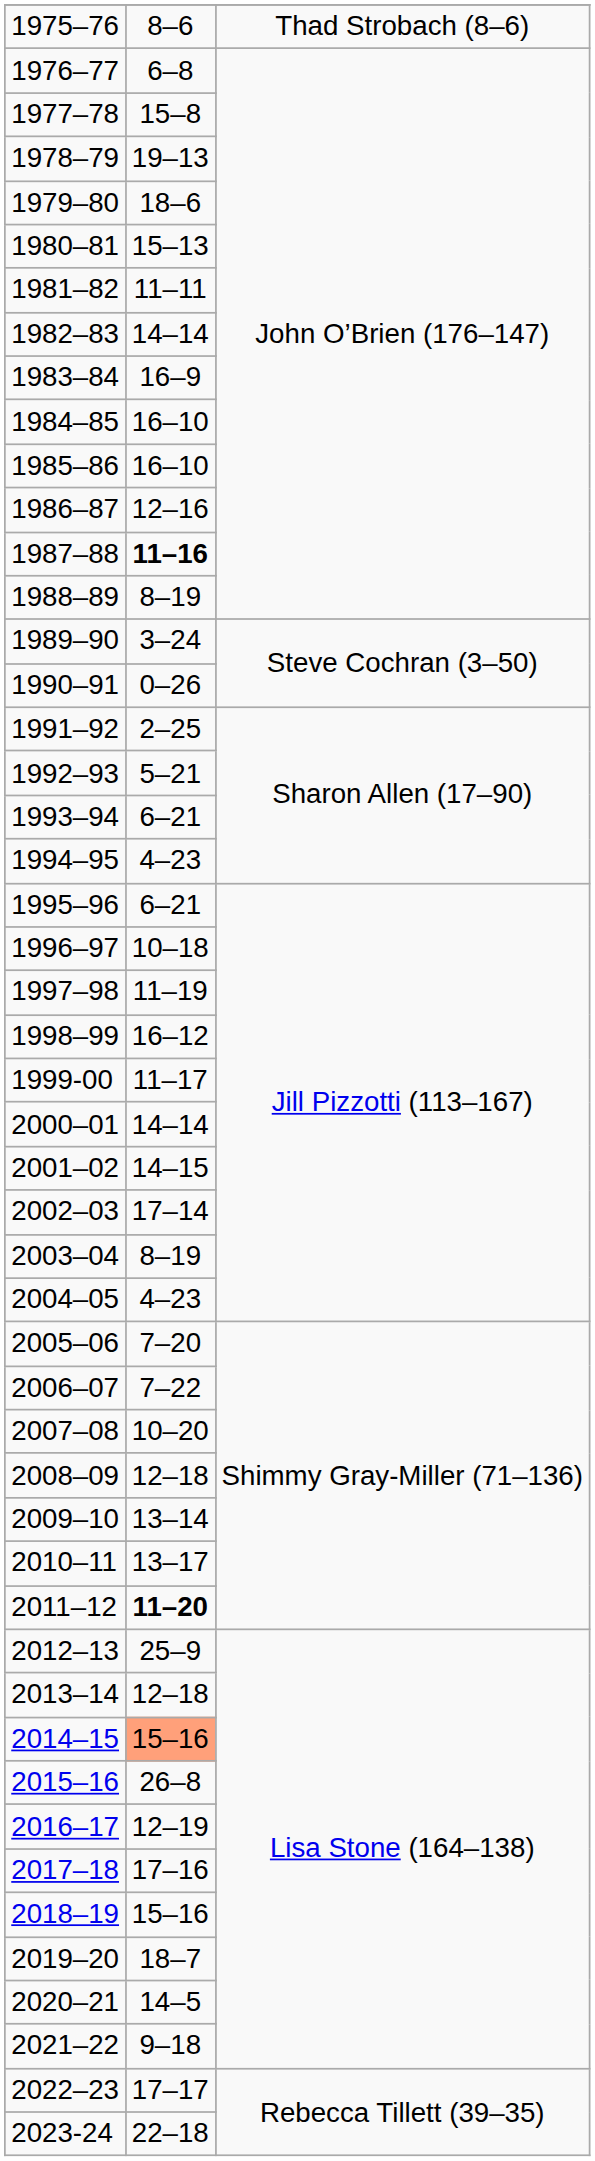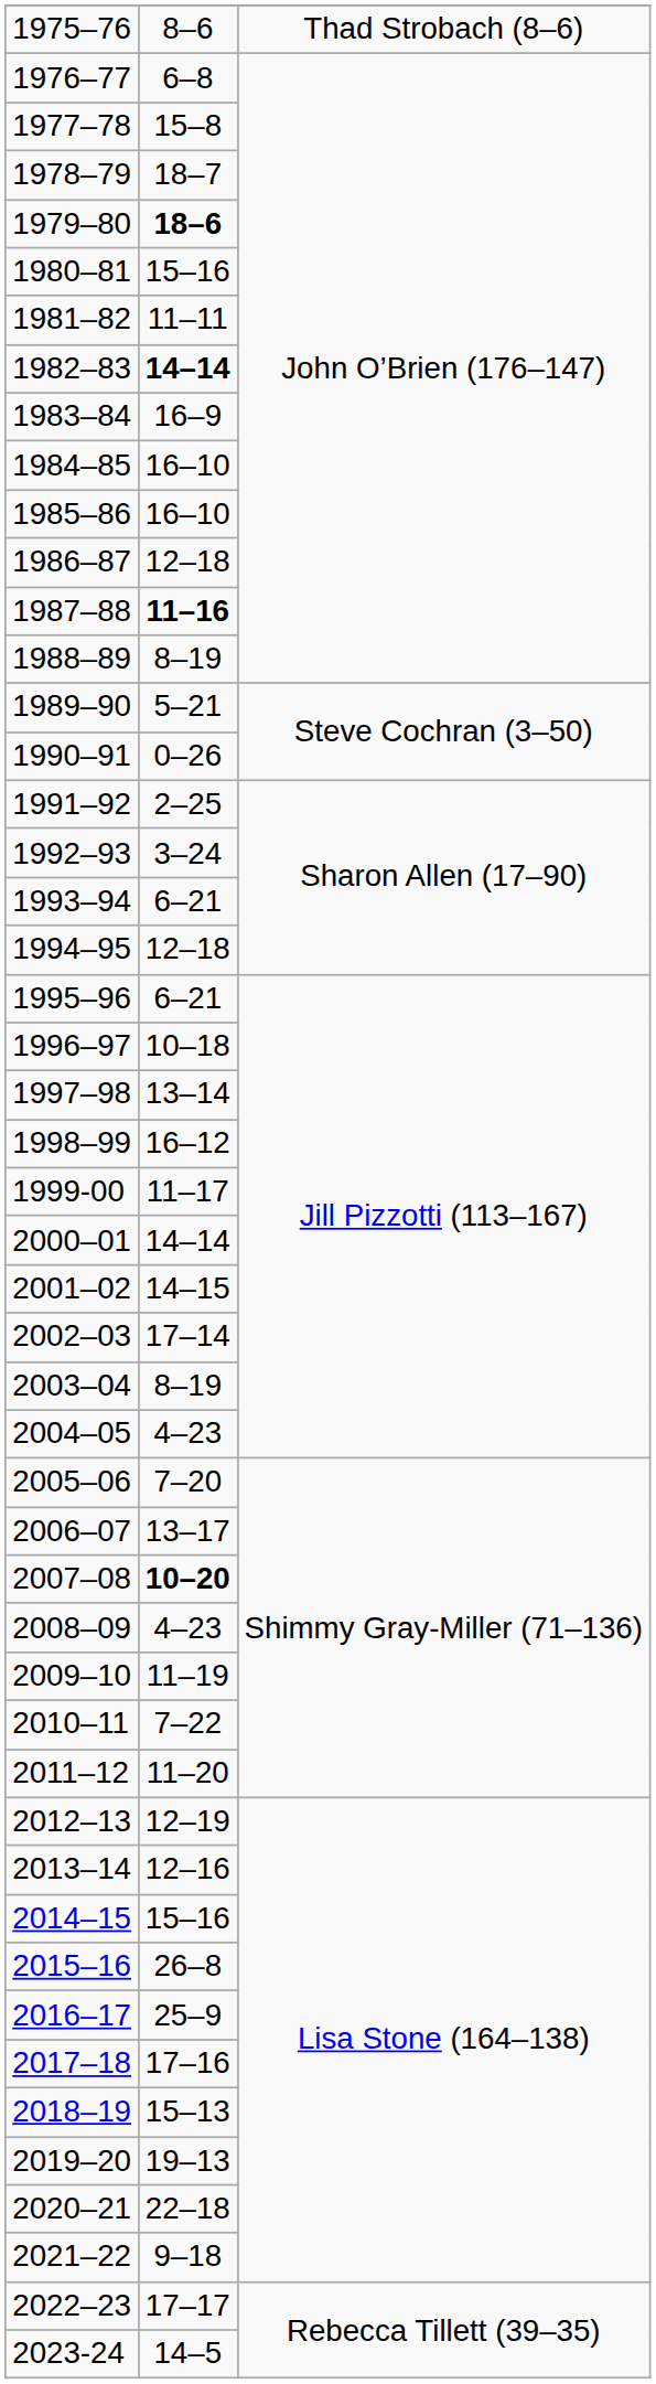 <table class="wikitable" style="text-align:center">
 <tr>
 </tr>
 <tr>
 <td style="text-align:left">1975–76</td>
 <td>8–6</td>
 <td>Thad Strobach (8–6)</td>
 </tr>
 <tr>
 <td style="text-align:left">1976–77</td>
 <td>6–8</td>
 <td rowspan="13">John O’Brien (176–147)</td>
 </tr>
 <tr>
 <td style="text-align:left">1977–78</td>
 <td>15–8</td>
 </tr>
 <tr>
 <td style="text-align:left">1978–79</td>
-<td>19–13</td>
+<td>18–7</td>
 </tr>
 <tr>
 <td style="text-align:left">1979–80</td>
-<td>18–6</td>
+<td><strong>18–6</strong></td>
 </tr>
 <tr>
 <td style="text-align:left">1980–81</td>
-<td>15–13</td>
+<td>15–16</td>
 </tr>
 <tr>
 <td style="text-align:left">1981–82</td>
 <td>11–11</td>
 </tr>
 <tr>
 <td style="text-align:left">1982–83</td>
-<td>14–14</td>
+<td><strong>14–14</strong></td>
 </tr>
 <tr>
 <td style="text-align:left">1983–84</td>
 <td>16–9</td>
 </tr>
 <tr>
 <td style="text-align:left">1984–85</td>
 <td>16–10</td>
 </tr>
 <tr>
 <td style="text-align:left">1985–86</td>
 <td>16–10</td>
 </tr>
 <tr>
 <td style="text-align:left">1986–87</td>
-<td>12–16</td>
+<td>12–18</td>
 </tr>
 <tr>
 <td style="text-align:left">1987–88</td>
 <td><strong>11–16</strong></td>
 </tr>
 <tr>
 <td style="text-align:left">1988–89</td>
 <td>8–19</td>
 </tr>
 <tr>
 <td style="text-align:left">1989–90</td>
-<td>3–24</td>
+<td>5–21</td>
 <td rowspan="2">Steve Cochran (3–50)</td>
 </tr>
 <tr>
 <td style="text-align:left">1990–91</td>
 <td>0–26</td>
 </tr>
 <tr>
 <td style="text-align:left">1991–92</td>
 <td>2–25</td>
 <td rowspan="4">Sharon Allen (17–90)</td>
 </tr>
 <tr>
 <td style="text-align:left">1992–93</td>
-<td>5–21</td>
+<td>3–24</td>
 </tr>
 <tr>
 <td style="text-align:left">1993–94</td>
 <td>6–21</td>
 </tr>
 <tr>
 <td style="text-align:left">1994–95</td>
-<td>4–23</td>
+<td>12–18</td>
 </tr>
 <tr>
 <td style="text-align:left">1995–96</td>
 <td>6–21</td>
 <td rowspan="10"><a href='#'>Jill Pizzotti</a> (113–167)</td>
 </tr>
 <tr>
 <td style="text-align:left">1996–97</td>
 <td>10–18</td>
 </tr>
 <tr>
 <td style="text-align:left">1997–98</td>
-<td>11–19</td>
+<td>13–14</td>
 </tr>
 <tr>
 <td style="text-align:left">1998–99</td>
 <td>16–12</td>
 </tr>
 <tr>
 <td style="text-align:left">1999-00</td>
 <td>11–17</td>
 </tr>
 <tr>
 <td style="text-align:left">2000–01</td>
 <td>14–14</td>
 </tr>
 <tr>
 <td style="text-align:left">2001–02</td>
 <td>14–15</td>
 </tr>
 <tr>
 <td style="text-align:left">2002–03</td>
 <td>17–14</td>
 </tr>
 <tr>
 <td style="text-align:left">2003–04</td>
 <td>8–19</td>
 </tr>
 <tr>
 <td style="text-align:left">2004–05</td>
 <td>4–23</td>
 </tr>
 <tr>
 <td style="text-align:left">2005–06</td>
 <td>7–20</td>
 <td rowspan="7">Shimmy Gray-Miller (71–136)</td>
 </tr>
 <tr>
 <td style="text-align:left">2006–07</td>
+<td>13–17</td>
+</tr>
+<tr>
+<td style="text-align:left">2007–08</td>
+<td><strong>10–20</strong></td>
+</tr>
+<tr>
+<td style="text-align:left">2008–09</td>
+<td>4–23</td>
+</tr>
+<tr>
+<td style="text-align:left">2009–10</td>
+<td>11–19</td>
+</tr>
+<tr>
+<td style="text-align:left">2010–11</td>
 <td>7–22</td>
 </tr>
 <tr>
-<td style="text-align:left">2007–08</td>
-<td>10–20</td>
-</tr>
-<tr>
-<td style="text-align:left">2008–09</td>
-<td>12–18</td>
-</tr>
-<tr>
-<td style="text-align:left">2009–10</td>
-<td>13–14</td>
-</tr>
-<tr>
-<td style="text-align:left">2010–11</td>
-<td>13–17</td>
-</tr>
-<tr>
 <td style="text-align:left">2011–12</td>
-<td><strong>11–20</strong></td>
+<td>11–20</td>
 </tr>
 <tr>
 <td style="text-align:left">2012–13</td>
-<td>25–9</td>
+<td>12–19</td>
 <td rowspan="10"><a href='#'>Lisa Stone</a> (164–138)</td>
 </tr>
 <tr>
 <td style="text-align:left">2013–14</td>
-<td>12–18</td>
+<td>12–16</td>
 </tr>
 <tr>
 <td style="text-align:left"><a href='#'>2014–15</a></td>
-<td style="background: lightsalmon;">15–16</td>
+<td>15–16</td>
 </tr>
 <tr>
 <td style="text-align:left"><a href='#'>2015–16</a></td>
 <td>26–8</td>
 </tr>
 <tr>
 <td style="text-align:left"><a href='#'>2016–17</a></td>
-<td>12–19</td>
+<td>25–9</td>
 </tr>
 <tr>
 <td style="text-align:left"><a href='#'>2017–18</a></td>
 <td>17–16</td>
 </tr>
 <tr>
 <td style="text-align:left"><a href='#'>2018–19</a></td>
-<td>15–16</td>
+<td>15–13</td>
 </tr>
 <tr>
 <td style="text-align:left">2019–20</td>
-<td>18–7</td>
+<td>19–13</td>
 </tr>
 <tr>
 <td style="text-align:left">2020–21</td>
-<td>14–5</td>
+<td>22–18</td>
 </tr>
 <tr>
 <td style="text-align:left">2021–22</td>
 <td>9–18</td>
 </tr>
 <tr>
 <td style="text-align:left">2022–23</td>
 <td>17–17</td>
 <td rowspan="2">Rebecca Tillett (39–35)</td>
 </tr>
 <tr>
 <td style="text-align:left">2023-24</td>
-<td>22–18</td>
+<td>14–5</td>
 </tr>
 </table>
